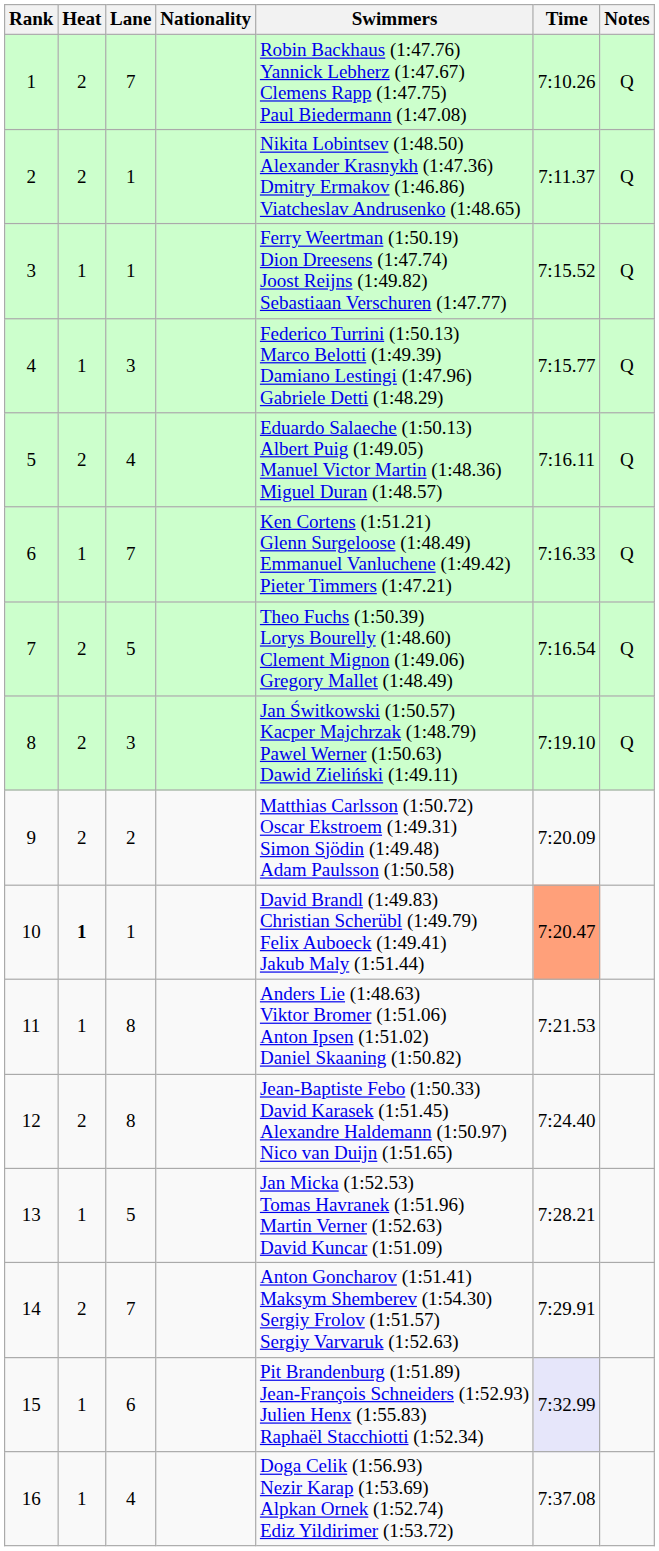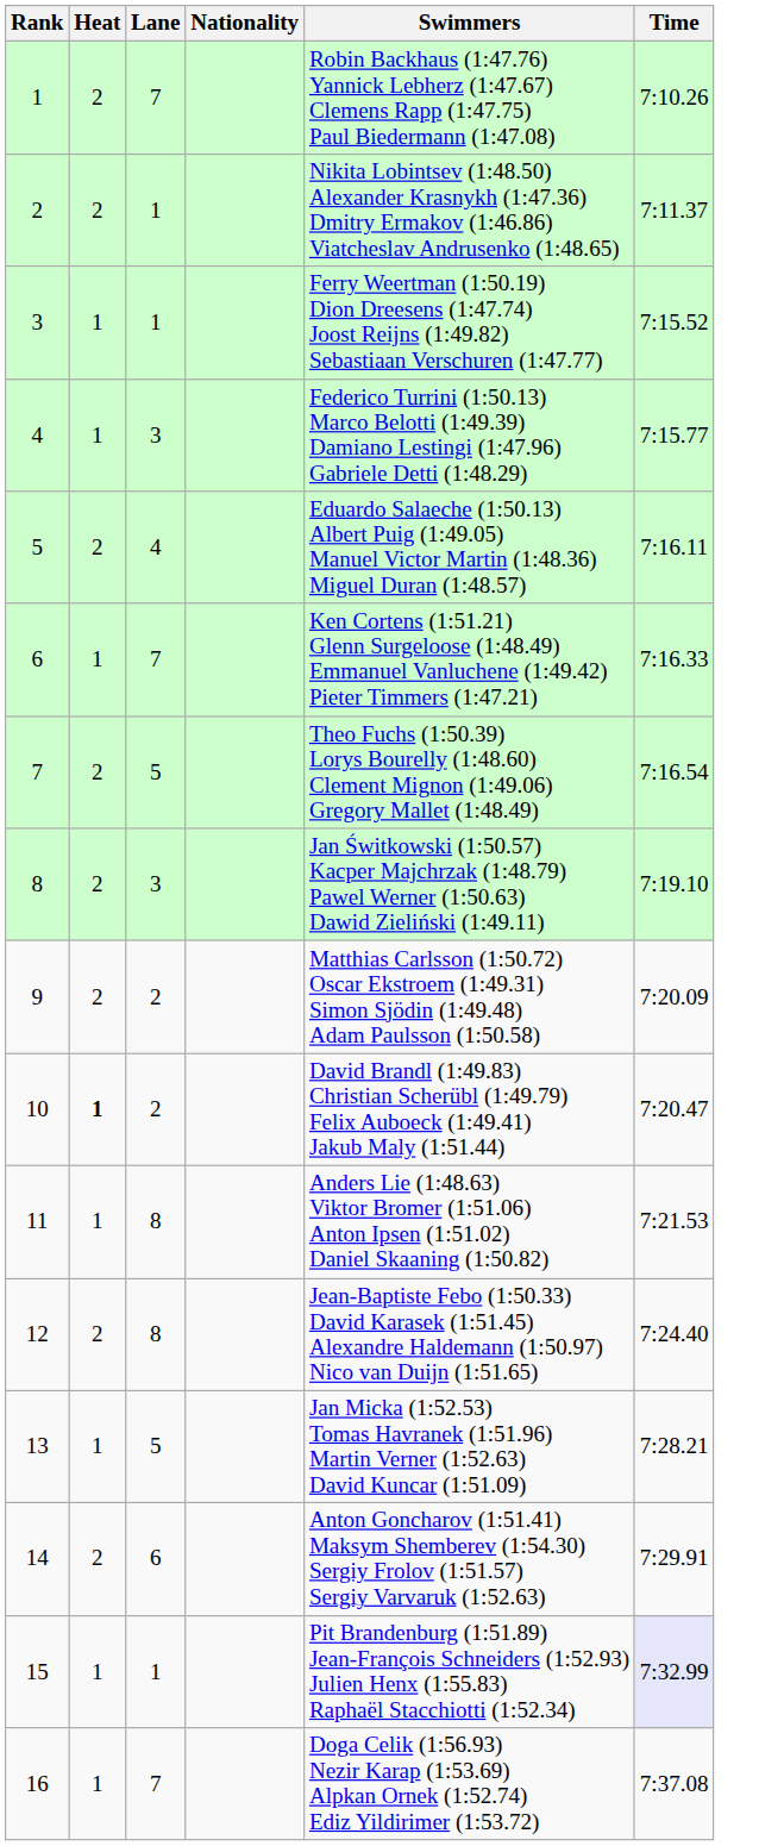 <table class="wikitable sortable" style="text-align:center">
 <tr>
 <th>Rank</th>
 <th>Heat</th>
 <th>Lane</th>
 <th>Nationality</th>
 <th>Swimmers</th>
 <th>Time</th>
-<th>Notes</th>
 </tr>
 <tr bgcolor=ccffcc>
 <td>1</td>
 <td>2</td>
 <td>7</td>
 <td align=left></td>
 <td align=left><a href='#'>Robin Backhaus</a> (1:47.76)<br><a href='#'>Yannick Lebherz</a> (1:47.67)<br><a href='#'>Clemens Rapp</a> (1:47.75)<br><a href='#'>Paul Biedermann</a> (1:47.08)</td>
 <td>7:10.26</td>
-<td>Q</td>
 </tr>
 <tr bgcolor=ccffcc>
 <td>2</td>
 <td>2</td>
 <td>1</td>
 <td align=left></td>
 <td align=left><a href='#'>Nikita Lobintsev</a> (1:48.50)<br><a href='#'>Alexander Krasnykh</a> (1:47.36)<br><a href='#'>Dmitry Ermakov</a> (1:46.86)<br><a href='#'>Viatcheslav Andrusenko</a> (1:48.65)</td>
 <td>7:11.37</td>
-<td>Q</td>
 </tr>
 <tr bgcolor=ccffcc>
 <td>3</td>
 <td>1</td>
 <td>1</td>
 <td align=left></td>
 <td align=left><a href='#'>Ferry Weertman</a> (1:50.19)<br><a href='#'>Dion Dreesens</a> (1:47.74)<br><a href='#'>Joost Reijns</a> (1:49.82)<br><a href='#'>Sebastiaan Verschuren</a> (1:47.77)</td>
 <td>7:15.52</td>
-<td>Q</td>
 </tr>
 <tr bgcolor=ccffcc>
 <td>4</td>
 <td>1</td>
 <td>3</td>
 <td align=left></td>
 <td align=left><a href='#'>Federico Turrini</a> (1:50.13)<br><a href='#'>Marco Belotti</a> (1:49.39)<br><a href='#'>Damiano Lestingi</a> (1:47.96)<br><a href='#'>Gabriele Detti</a> (1:48.29)</td>
 <td>7:15.77</td>
-<td>Q</td>
 </tr>
 <tr bgcolor=ccffcc>
 <td>5</td>
 <td>2</td>
 <td>4</td>
 <td align=left></td>
 <td align=left><a href='#'>Eduardo Salaeche</a> (1:50.13)<br><a href='#'>Albert Puig</a> (1:49.05)<br><a href='#'>Manuel Victor Martin</a> (1:48.36)<br><a href='#'>Miguel Duran</a> (1:48.57)</td>
 <td>7:16.11</td>
-<td>Q</td>
 </tr>
 <tr bgcolor=ccffcc>
 <td>6</td>
 <td>1</td>
 <td>7</td>
 <td align=left></td>
 <td align=left><a href='#'>Ken Cortens</a> (1:51.21)<br><a href='#'>Glenn Surgeloose</a> (1:48.49)<br><a href='#'>Emmanuel Vanluchene</a> (1:49.42)<br><a href='#'>Pieter Timmers</a> (1:47.21)</td>
 <td>7:16.33</td>
-<td>Q</td>
 </tr>
 <tr bgcolor=ccffcc>
 <td>7</td>
 <td>2</td>
 <td>5</td>
 <td align=left></td>
 <td align=left><a href='#'>Theo Fuchs</a> (1:50.39)<br><a href='#'>Lorys Bourelly</a> (1:48.60)<br><a href='#'>Clement Mignon</a> (1:49.06)<br><a href='#'>Gregory Mallet</a> (1:48.49)</td>
 <td>7:16.54</td>
-<td>Q</td>
 </tr>
 <tr bgcolor=ccffcc>
 <td>8</td>
 <td>2</td>
 <td>3</td>
 <td align=left></td>
 <td align=left><a href='#'>Jan Świtkowski</a> (1:50.57)<br><a href='#'>Kacper Majchrzak</a> (1:48.79)<br><a href='#'>Pawel Werner</a> (1:50.63)<br><a href='#'>Dawid Zieliński</a> (1:49.11)</td>
 <td>7:19.10</td>
-<td>Q</td>
 </tr>
 <tr>
 <td>9</td>
 <td>2</td>
 <td>2</td>
 <td align=left></td>
 <td align=left><a href='#'>Matthias Carlsson</a> (1:50.72)<br><a href='#'>Oscar Ekstroem</a> (1:49.31)<br><a href='#'>Simon Sjödin</a> (1:49.48)<br><a href='#'>Adam Paulsson</a> (1:50.58)</td>
 <td>7:20.09</td>
-<td></td>
 </tr>
 <tr>
 <td>10</td>
 <td><strong>1</strong></td>
-<td>1</td>
+<td>2</td>
 <td align=left></td>
 <td align=left><a href='#'>David Brandl</a> (1:49.83)<br><a href='#'>Christian Scherübl</a> (1:49.79)<br><a href='#'>Felix Auboeck</a> (1:49.41)<br><a href='#'>Jakub Maly</a> (1:51.44)</td>
-<td style="background: lightsalmon;">7:20.47</td>
-<td></td>
+<td>7:20.47</td>
 </tr>
 <tr>
 <td>11</td>
 <td>1</td>
 <td>8</td>
 <td align=left></td>
 <td align=left><a href='#'>Anders Lie</a> (1:48.63)<br><a href='#'>Viktor Bromer</a> (1:51.06)<br><a href='#'>Anton Ipsen</a> (1:51.02)<br><a href='#'>Daniel Skaaning</a> (1:50.82)</td>
 <td>7:21.53</td>
-<td></td>
 </tr>
 <tr>
 <td>12</td>
 <td>2</td>
 <td>8</td>
 <td align=left></td>
 <td align=left><a href='#'>Jean-Baptiste Febo</a> (1:50.33)<br><a href='#'>David Karasek</a> (1:51.45)<br><a href='#'>Alexandre Haldemann</a> (1:50.97)<br><a href='#'>Nico van Duijn</a> (1:51.65)</td>
 <td>7:24.40</td>
-<td></td>
 </tr>
 <tr>
 <td>13</td>
 <td>1</td>
 <td>5</td>
 <td align=left></td>
 <td align=left><a href='#'>Jan Micka</a> (1:52.53)<br><a href='#'>Tomas Havranek</a> (1:51.96)<br><a href='#'>Martin Verner</a> (1:52.63)<br><a href='#'>David Kuncar</a> (1:51.09)</td>
 <td>7:28.21</td>
-<td></td>
 </tr>
 <tr>
 <td>14</td>
 <td>2</td>
-<td>7</td>
+<td>6</td>
 <td align=left></td>
 <td align=left><a href='#'>Anton Goncharov</a> (1:51.41)<br><a href='#'>Maksym Shemberev</a> (1:54.30)<br><a href='#'>Sergiy Frolov</a> (1:51.57)<br><a href='#'>Sergiy Varvaruk</a> (1:52.63)</td>
 <td>7:29.91</td>
-<td></td>
 </tr>
 <tr>
 <td>15</td>
 <td>1</td>
-<td>6</td>
+<td>1</td>
 <td align=left></td>
 <td align=left><a href='#'>Pit Brandenburg</a> (1:51.89)<br><a href='#'>Jean-François Schneiders</a> (1:52.93)<br><a href='#'>Julien Henx</a> (1:55.83)<br><a href='#'>Raphaël Stacchiotti</a> (1:52.34)</td>
 <td style="background: lavender;">7:32.99</td>
-<td></td>
 </tr>
 <tr>
 <td>16</td>
 <td>1</td>
-<td>4</td>
+<td>7</td>
 <td align=left></td>
 <td align=left><a href='#'>Doga Celik</a> (1:56.93)<br><a href='#'>Nezir Karap</a> (1:53.69)<br><a href='#'>Alpkan Ornek</a> (1:52.74)<br><a href='#'>Ediz Yildirimer</a> (1:53.72)</td>
 <td>7:37.08</td>
-<td></td>
 </tr>
 </table>
